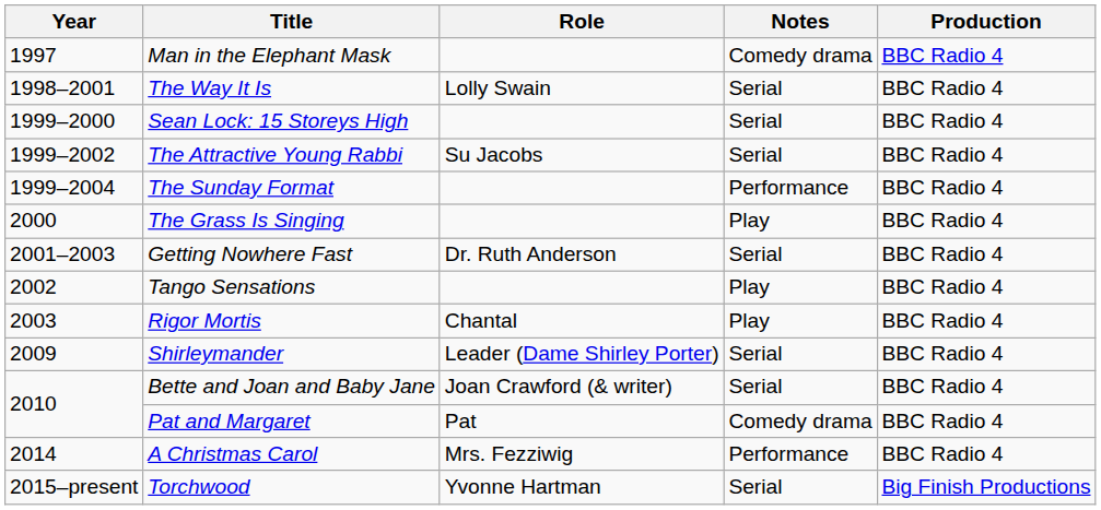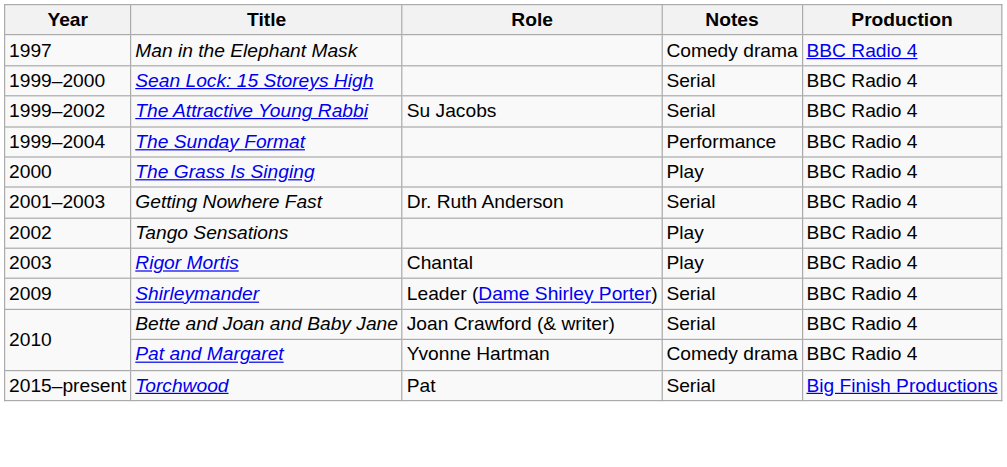 <table class="wikitable">
 <tr>
 <th>Year</th>
 <th>Title</th>
 <th>Role</th>
 <th>Notes</th>
 <th>Production</th>
 </tr>
 <tr>
 <td>1997</td>
 <td><em>Man in the Elephant Mask</em> </td>
 <td></td>
 <td>Comedy drama</td>
 <td><a href='#'>BBC Radio 4</a></td>
-</tr>
-<tr>
-<td>1998–2001</td>
-<td><em><a href='#'>The Way It Is</a></em></td>
-<td>Lolly Swain</td>
-<td>Serial</td>
-<td>BBC Radio 4</td>
 </tr>
 <tr>
 <td>1999–2000</td>
 <td><em><a href='#'>Sean Lock: 15 Storeys High</a></em></td>
 <td></td>
 <td>Serial</td>
 <td>BBC Radio 4</td>
 </tr>
 <tr>
 <td>1999–2002</td>
 <td><em><a href='#'>The Attractive Young Rabbi</a></em></td>
 <td>Su Jacobs</td>
 <td>Serial</td>
 <td>BBC Radio 4</td>
 </tr>
 <tr>
 <td>1999–2004</td>
 <td><em><a href='#'>The Sunday Format</a></em> </td>
 <td></td>
 <td>Performance</td>
 <td>BBC Radio 4</td>
 </tr>
 <tr>
 <td>2000</td>
 <td><em><a href='#'>The Grass Is Singing</a></em></td>
 <td></td>
 <td>Play</td>
 <td>BBC Radio 4</td>
 </tr>
 <tr>
 <td>2001–2003</td>
 <td><em>Getting Nowhere Fast</em></td>
 <td>Dr. Ruth Anderson</td>
 <td>Serial</td>
 <td>BBC Radio 4</td>
 </tr>
 <tr>
 <td>2002</td>
 <td><em>Tango Sensations</em></td>
 <td></td>
 <td>Play</td>
 <td>BBC Radio 4</td>
 </tr>
 <tr>
 <td>2003</td>
 <td><em><a href='#'>Rigor Mortis</a></em></td>
 <td>Chantal</td>
 <td>Play</td>
 <td>BBC Radio 4</td>
 </tr>
 <tr>
 <td>2009</td>
 <td><em><a href='#'>Shirleymander</a></em></td>
 <td>Leader (<a href='#'>Dame Shirley Porter</a>)</td>
 <td>Serial</td>
 <td>BBC Radio 4</td>
 </tr>
 <tr>
 <td rowspan="2">2010</td>
 <td><em>Bette and Joan and Baby Jane</em></td>
 <td>Joan Crawford (& writer)</td>
 <td>Serial</td>
 <td>BBC Radio 4</td>
 </tr>
 <tr>
 <td><em><a href='#'>Pat and Margaret</a></em></td>
-<td>Pat</td>
+<td>Yvonne Hartman</td>
 <td>Comedy drama</td>
-<td>BBC Radio 4</td>
-</tr>
-<tr>
-<td>2014</td>
-<td><em><a href='#'>A Christmas Carol</a></em></td>
-<td>Mrs. Fezziwig</td>
-<td>Performance</td>
 <td>BBC Radio 4</td>
 </tr>
 <tr>
 <td>2015–present</td>
 <td><em><a href='#'>Torchwood</a></em></td>
-<td>Yvonne Hartman</td>
+<td>Pat</td>
 <td>Serial</td>
 <td><a href='#'>Big Finish Productions</a></td>
 </tr>
 </table>
